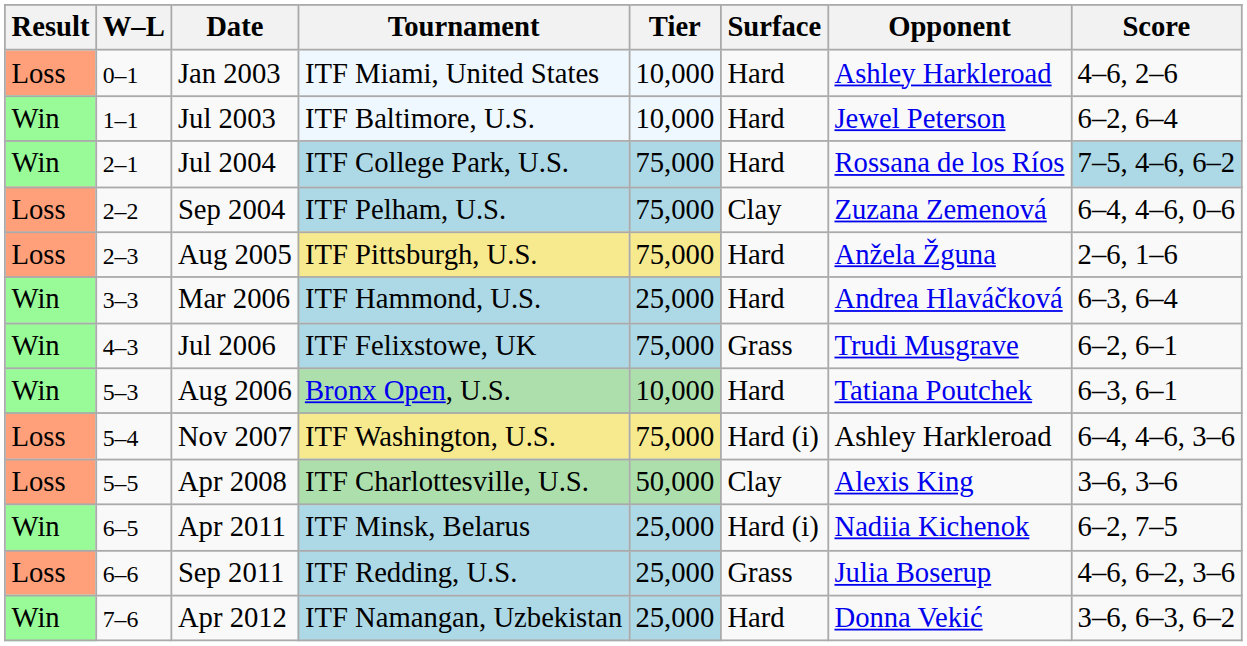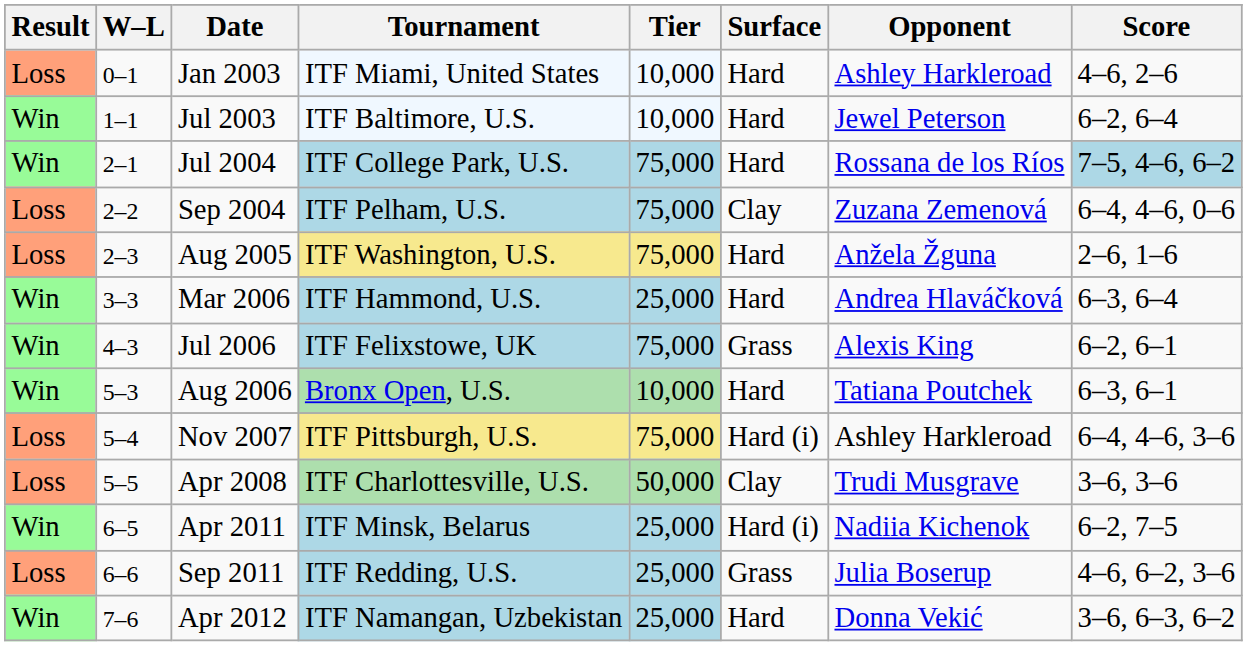 <table class="sortable wikitable">
 <tr>
 <th>Result</th>
 <th class="unsortable">W–L</th>
 <th>Date</th>
 <th>Tournament</th>
 <th>Tier</th>
 <th>Surface</th>
 <th>Opponent</th>
 <th class="unsortable">Score</th>
 </tr>
 <tr style="background:;">
 <td style="background:#ffa07a;">Loss</td>
 <td><small>0–1</small></td>
 <td>Jan 2003</td>
 <td bgcolor=f0f8ff>ITF Miami, United States</td>
 <td bgcolor=f0f8ff>10,000</td>
 <td>Hard</td>
 <td> <a href='#'>Ashley Harkleroad</a></td>
 <td>4–6, 2–6</td>
 </tr>
 <tr>
 <td style="background:#98FB98;">Win</td>
 <td><small>1–1</small></td>
 <td>Jul 2003</td>
 <td bgcolor=f0f8ff>ITF Baltimore, U.S.</td>
 <td bgcolor=f0f8ff>10,000</td>
 <td>Hard</td>
 <td> <a href='#'>Jewel Peterson</a></td>
 <td>6–2, 6–4</td>
 </tr>
 <tr>
 <td style="background:#98FB98;">Win</td>
 <td><small>2–1</small></td>
 <td>Jul 2004</td>
 <td bgcolor=lightblue>ITF College Park, U.S.</td>
 <td bgcolor=lightblue>75,000</td>
 <td>Hard</td>
 <td> <a href='#'>Rossana de los Ríos</a></td>
 <td style="background: lightblue;">7–5, 4–6, 6–2</td>
 </tr>
 <tr>
 <td style="background:#ffa07a;">Loss</td>
 <td><small>2–2</small></td>
 <td>Sep 2004</td>
 <td bgcolor=lightblue>ITF Pelham, U.S.</td>
 <td bgcolor=lightblue>75,000</td>
 <td>Clay</td>
 <td> <a href='#'>Zuzana Zemenová</a></td>
 <td>6–4, 4–6, 0–6</td>
 </tr>
 <tr>
 <td style="background:#ffa07a;">Loss</td>
 <td><small>2–3</small></td>
 <td>Aug 2005</td>
-<td bgcolor=f7e98e>ITF Pittsburgh, U.S.</td>
+<td bgcolor=f7e98e>ITF Washington, U.S.</td>
 <td bgcolor=f7e98e>75,000</td>
 <td>Hard</td>
 <td> <a href='#'>Anžela Žguna</a></td>
 <td>2–6, 1–6</td>
 </tr>
 <tr>
 <td style="background:#98FB98;">Win</td>
 <td><small>3–3</small></td>
 <td>Mar 2006</td>
 <td bgcolor=lightblue>ITF Hammond, U.S.</td>
 <td bgcolor=lightblue>25,000</td>
 <td>Hard</td>
 <td> <a href='#'>Andrea Hlaváčková</a></td>
 <td>6–3, 6–4</td>
 </tr>
 <tr>
 <td style="background:#98FB98;">Win</td>
 <td><small>4–3</small></td>
 <td>Jul 2006</td>
 <td bgcolor=lightblue>ITF Felixstowe, UK</td>
 <td bgcolor=lightblue>75,000</td>
 <td>Grass</td>
-<td> <a href='#'>Trudi Musgrave</a></td>
+<td> <a href='#'>Alexis King</a></td>
 <td>6–2, 6–1</td>
 </tr>
 <tr>
 <td style="background:#98FB98;">Win</td>
 <td><small>5–3</small></td>
 <td>Aug 2006</td>
 <td bgcolor=addfad><a href='#'>Bronx Open</a>, U.S.</td>
 <td bgcolor=addfad>10,000</td>
 <td>Hard</td>
 <td> <a href='#'>Tatiana Poutchek</a></td>
 <td>6–3, 6–1</td>
 </tr>
 <tr>
 <td style="background:#ffa07a;">Loss</td>
 <td><small>5–4</small></td>
 <td>Nov 2007</td>
-<td bgcolor=f7e98e>ITF Washington, U.S.</td>
+<td bgcolor=f7e98e>ITF Pittsburgh, U.S.</td>
 <td bgcolor=f7e98e>75,000</td>
 <td>Hard (i)</td>
 <td> Ashley Harkleroad</td>
 <td>6–4, 4–6, 3–6</td>
 </tr>
 <tr>
 <td style="background:#ffa07a;">Loss</td>
 <td><small>5–5</small></td>
 <td>Apr 2008</td>
 <td bgcolor=addfad>ITF Charlottesville, U.S.</td>
 <td bgcolor=addfad>50,000</td>
 <td>Clay</td>
-<td> <a href='#'>Alexis King</a></td>
+<td> <a href='#'>Trudi Musgrave</a></td>
 <td>3–6, 3–6</td>
 </tr>
 <tr>
 <td style="background:#98FB98;">Win</td>
 <td><small>6–5</small></td>
 <td>Apr 2011</td>
 <td bgcolor=lightblue>ITF Minsk, Belarus</td>
 <td bgcolor=lightblue>25,000</td>
 <td>Hard (i)</td>
 <td> <a href='#'>Nadiia Kichenok</a></td>
 <td>6–2, 7–5</td>
 </tr>
 <tr>
 <td style="background:#ffa07a;">Loss</td>
 <td><small>6–6</small></td>
 <td>Sep 2011</td>
 <td bgcolor=lightblue>ITF Redding, U.S.</td>
 <td bgcolor=lightblue>25,000</td>
 <td>Grass</td>
 <td> <a href='#'>Julia Boserup</a></td>
 <td>4–6, 6–2, 3–6</td>
 </tr>
 <tr>
 <td style="background:#98FB98;">Win</td>
 <td><small>7–6</small></td>
 <td>Apr 2012</td>
 <td bgcolor=lightblue>ITF Namangan, Uzbekistan</td>
 <td bgcolor=lightblue>25,000</td>
 <td>Hard</td>
 <td> <a href='#'>Donna Vekić</a></td>
 <td>3–6, 6–3, 6–2</td>
 </tr>
 </table>
